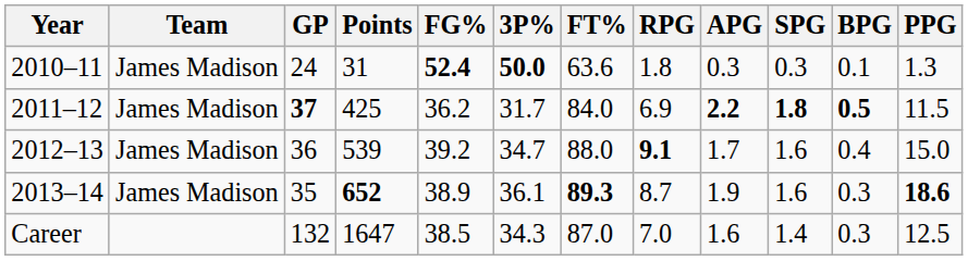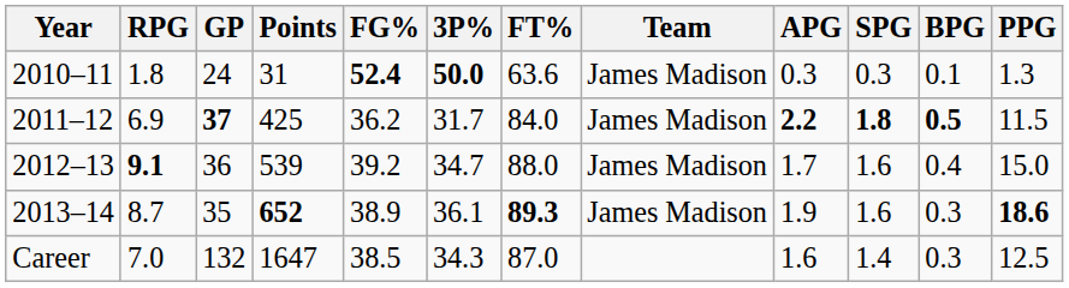 <table class="wikitable">
 <tr>
 <th>Year</th>
-<th>Team</th>
+<th>RPG</th>
 <th>GP</th>
 <th>Points</th>
 <th>FG%</th>
 <th>3P%</th>
 <th>FT%</th>
-<th>RPG</th>
+<th>Team</th>
 <th>APG</th>
 <th>SPG</th>
 <th>BPG</th>
 <th>PPG</th>
 </tr>
 <tr>
 <td>2010–11</td>
-<td>James Madison</td>
+<td>1.8</td>
 <td>24</td>
 <td>31</td>
 <td><strong>52.4</strong></td>
 <td><strong>50.0</strong></td>
 <td>63.6</td>
-<td>1.8</td>
+<td>James Madison</td>
 <td>0.3</td>
 <td>0.3</td>
 <td>0.1</td>
 <td>1.3</td>
 </tr>
 <tr>
 <td>2011–12</td>
-<td>James Madison</td>
+<td>6.9</td>
 <td><strong>37</strong></td>
 <td>425</td>
 <td>36.2</td>
 <td>31.7</td>
 <td>84.0</td>
-<td>6.9</td>
+<td>James Madison</td>
 <td><strong>2.2</strong></td>
 <td><strong>1.8</strong></td>
 <td><strong>0.5</strong></td>
 <td>11.5</td>
 </tr>
 <tr>
 <td>2012–13</td>
-<td>James Madison</td>
+<td><strong>9.1</strong></td>
 <td>36</td>
 <td>539</td>
 <td>39.2</td>
 <td>34.7</td>
 <td>88.0</td>
-<td><strong>9.1</strong></td>
+<td>James Madison</td>
 <td>1.7</td>
 <td>1.6</td>
 <td>0.4</td>
 <td>15.0</td>
 </tr>
 <tr>
 <td>2013–14</td>
-<td>James Madison</td>
+<td>8.7</td>
 <td>35</td>
 <td><strong>652</strong></td>
 <td>38.9</td>
 <td>36.1</td>
 <td><strong>89.3</strong></td>
-<td>8.7</td>
+<td>James Madison</td>
 <td>1.9</td>
 <td>1.6</td>
 <td>0.3</td>
 <td><strong>18.6</strong></td>
 </tr>
 <tr>
 <td>Career</td>
-<td></td>
+<td>7.0</td>
 <td>132</td>
 <td>1647</td>
 <td>38.5</td>
 <td>34.3</td>
 <td>87.0</td>
-<td>7.0</td>
+<td></td>
 <td>1.6</td>
 <td>1.4</td>
 <td>0.3</td>
 <td>12.5</td>
 </tr>
 </table>
